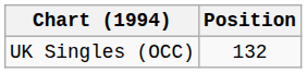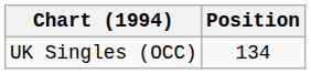 <table class="wikitable">
 <tr>
 <th>Chart (1994)</th>
 <th>Position</th>
 </tr>
 <tr>
 <td>UK Singles (OCC)</td>
-<td align="center">132</td>
+<td align="center">134</td>
 </tr>
 </table>
